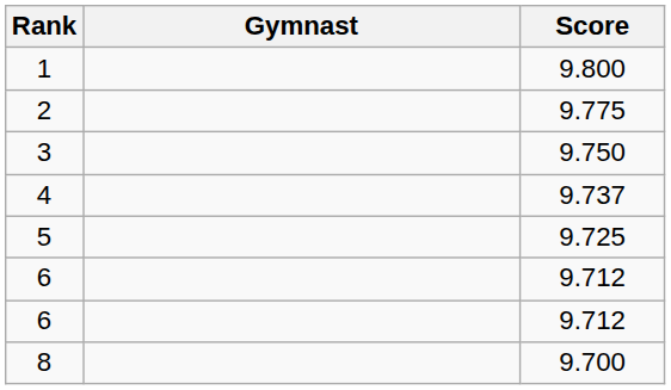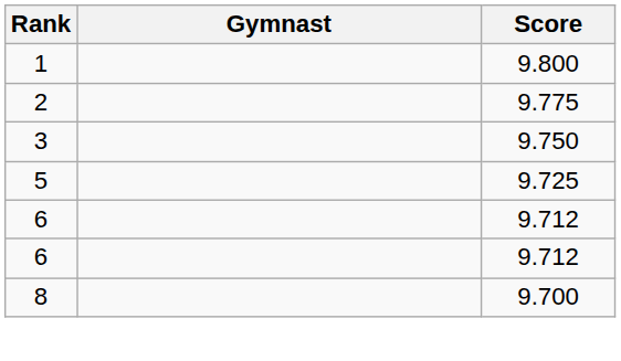 <table class="wikitable" style="text-align:center">
 <tr>
 <th>Rank</th>
 <th style="width:16em">Gymnast</th>
 <th style="width:5em">Score</th>
 </tr>
 <tr>
 <td>1</td>
 <td align=left></td>
 <td>9.800</td>
 </tr>
 <tr>
 <td>2</td>
 <td align=left></td>
 <td>9.775</td>
 </tr>
 <tr>
 <td>3</td>
 <td align=left></td>
 <td>9.750</td>
 </tr>
 <tr>
-<td>4</td>
-<td align=left></td>
-<td>9.737</td>
-</tr>
-<tr>
 <td>5</td>
 <td align=left></td>
 <td>9.725</td>
 </tr>
 <tr>
 <td>6</td>
 <td align=left></td>
 <td>9.712</td>
 </tr>
 <tr>
 <td>6</td>
 <td align=left></td>
 <td>9.712</td>
 </tr>
 <tr>
 <td>8</td>
 <td align=left></td>
 <td>9.700</td>
 </tr>
 </table>
